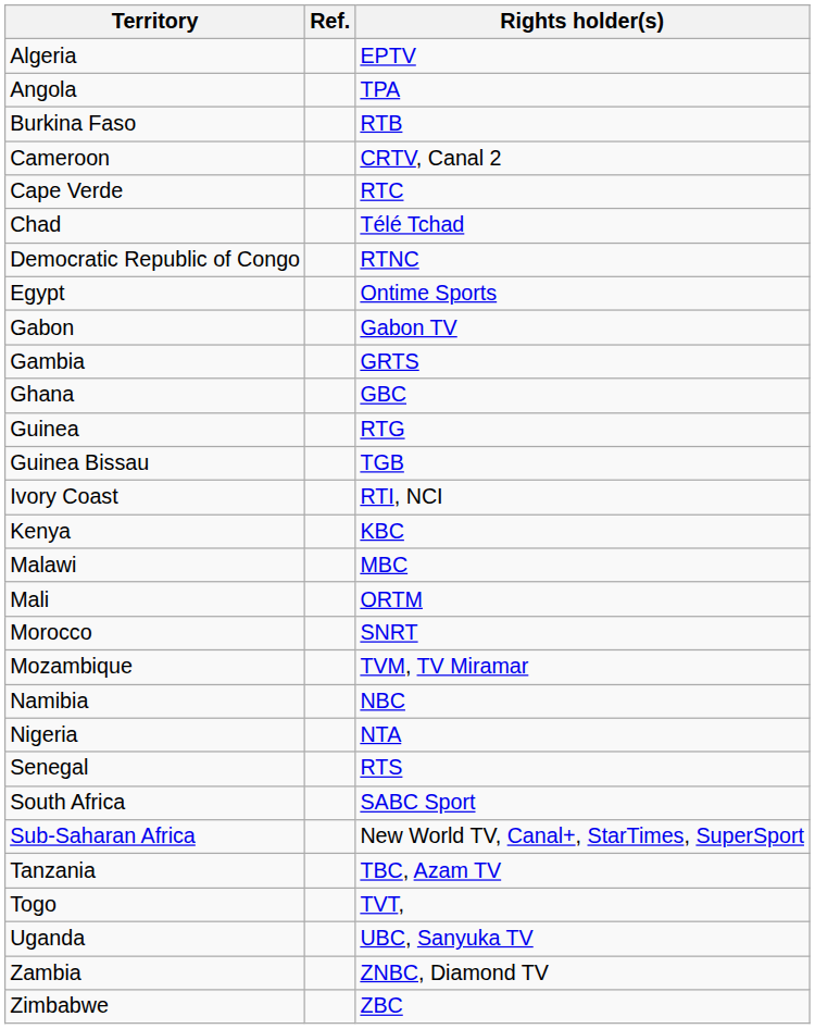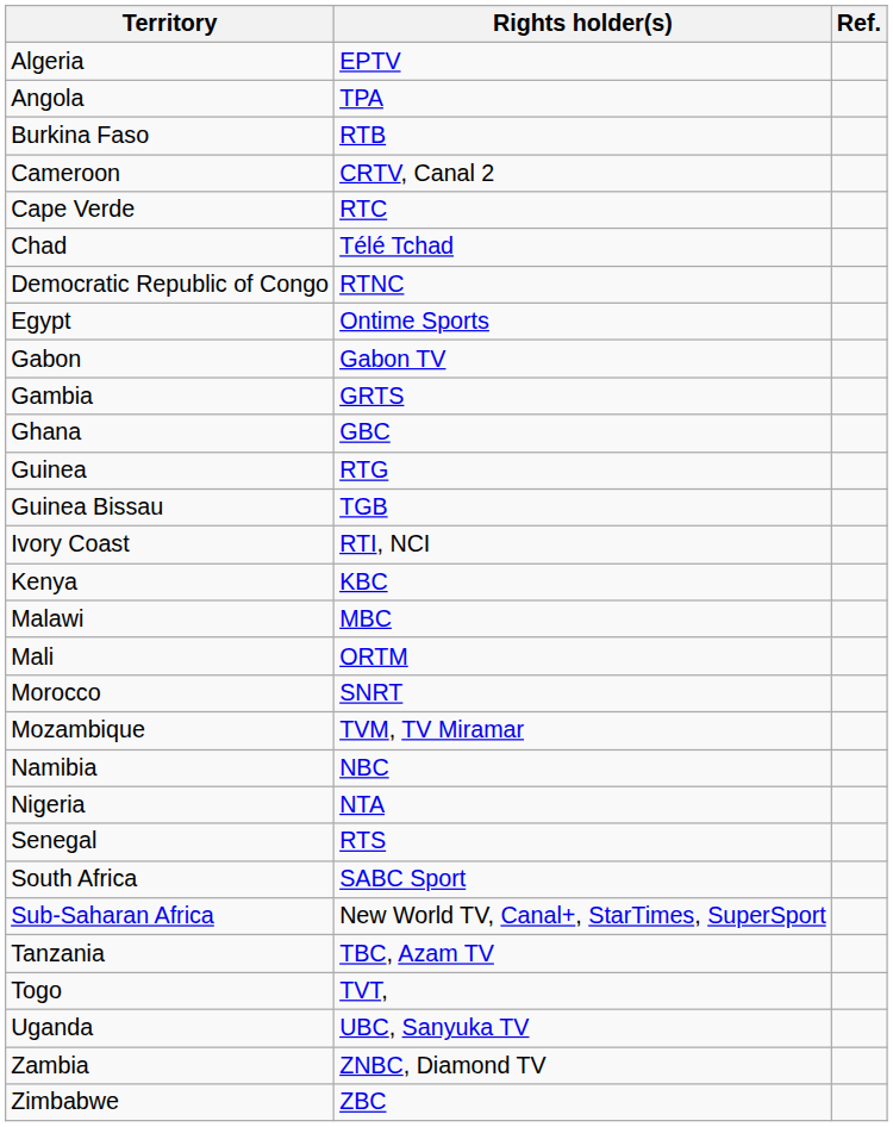 <table class="wikitable">
 <tr>
 <th>Territory</th>
+<th>Rights holder(s)</th>
 <th>Ref.</th>
-<th>Rights holder(s)</th>
 </tr>
 <tr>
 <td> Algeria</td>
+<td><a href='#'>EPTV</a></td>
 <td></td>
-<td><a href='#'>EPTV</a></td>
 </tr>
 <tr>
 <td> Angola</td>
+<td><a href='#'>TPA</a></td>
 <td></td>
-<td><a href='#'>TPA</a></td>
 </tr>
 <tr>
 <td> Burkina Faso</td>
+<td><a href='#'>RTB</a></td>
 <td></td>
-<td><a href='#'>RTB</a></td>
 </tr>
 <tr>
 <td> Cameroon</td>
+<td><a href='#'>CRTV</a>, Canal 2</td>
 <td></td>
-<td><a href='#'>CRTV</a>, Canal 2</td>
 </tr>
 <tr>
 <td> Cape Verde</td>
+<td><a href='#'>RTC</a></td>
 <td></td>
-<td><a href='#'>RTC</a></td>
 </tr>
 <tr>
 <td> Chad</td>
+<td><a href='#'>Télé Tchad</a></td>
 <td></td>
-<td><a href='#'>Télé Tchad</a></td>
 </tr>
 <tr>
 <td> Democratic Republic of Congo</td>
+<td><a href='#'>RTNC</a></td>
 <td></td>
-<td><a href='#'>RTNC</a></td>
 </tr>
 <tr>
 <td> Egypt</td>
+<td><a href='#'>Ontime Sports</a></td>
 <td></td>
-<td><a href='#'>Ontime Sports</a></td>
 </tr>
 <tr>
 <td> Gabon</td>
+<td><a href='#'>Gabon TV</a></td>
 <td></td>
-<td><a href='#'>Gabon TV</a></td>
 </tr>
 <tr>
 <td> Gambia</td>
+<td><a href='#'>GRTS</a></td>
 <td></td>
-<td><a href='#'>GRTS</a></td>
 </tr>
 <tr>
 <td> Ghana</td>
+<td><a href='#'>GBC</a></td>
 <td></td>
-<td><a href='#'>GBC</a></td>
 </tr>
 <tr>
 <td> Guinea</td>
+<td><a href='#'>RTG</a></td>
 <td></td>
-<td><a href='#'>RTG</a></td>
 </tr>
 <tr>
 <td> Guinea Bissau</td>
+<td><a href='#'>TGB</a></td>
 <td></td>
-<td><a href='#'>TGB</a></td>
 </tr>
 <tr>
 <td> Ivory Coast</td>
+<td><a href='#'>RTI</a>, NCI</td>
 <td></td>
-<td><a href='#'>RTI</a>, NCI</td>
 </tr>
 <tr>
 <td> Kenya</td>
+<td><a href='#'>KBC</a></td>
 <td></td>
-<td><a href='#'>KBC</a></td>
 </tr>
 <tr>
 <td> Malawi</td>
+<td><a href='#'>MBC</a></td>
 <td></td>
-<td><a href='#'>MBC</a></td>
 </tr>
 <tr>
 <td> Mali</td>
+<td><a href='#'>ORTM</a></td>
 <td></td>
-<td><a href='#'>ORTM</a></td>
 </tr>
 <tr>
 <td> Morocco</td>
+<td><a href='#'>SNRT</a></td>
 <td></td>
-<td><a href='#'>SNRT</a></td>
 </tr>
 <tr>
 <td> Mozambique</td>
+<td><a href='#'>TVM</a>, <a href='#'>TV Miramar</a></td>
 <td></td>
-<td><a href='#'>TVM</a>, <a href='#'>TV Miramar</a></td>
 </tr>
 <tr>
 <td> Namibia</td>
+<td><a href='#'>NBC</a></td>
 <td></td>
-<td><a href='#'>NBC</a></td>
 </tr>
 <tr>
 <td> Nigeria</td>
+<td><a href='#'>NTA</a></td>
 <td></td>
-<td><a href='#'>NTA</a></td>
 </tr>
 <tr>
 <td> Senegal</td>
+<td><a href='#'>RTS</a></td>
 <td></td>
-<td><a href='#'>RTS</a></td>
 </tr>
 <tr>
 <td> South Africa</td>
+<td><a href='#'>SABC Sport</a></td>
 <td></td>
-<td><a href='#'>SABC Sport</a></td>
 </tr>
 <tr>
 <td> <a href='#'>Sub-Saharan Africa</a></td>
+<td>New World TV, <a href='#'>Canal+</a>, <a href='#'>StarTimes</a>, <a href='#'>SuperSport</a></td>
 <td></td>
-<td>New World TV, <a href='#'>Canal+</a>, <a href='#'>StarTimes</a>, <a href='#'>SuperSport</a></td>
 </tr>
 <tr>
 <td> Tanzania</td>
+<td><a href='#'>TBC</a>, <a href='#'>Azam TV</a></td>
 <td></td>
-<td><a href='#'>TBC</a>, <a href='#'>Azam TV</a></td>
 </tr>
 <tr>
 <td> Togo</td>
+<td><a href='#'>TVT</a>, </td>
 <td></td>
-<td><a href='#'>TVT</a>, </td>
 </tr>
 <tr>
 <td> Uganda</td>
+<td><a href='#'>UBC</a>, <a href='#'>Sanyuka TV</a></td>
 <td></td>
-<td><a href='#'>UBC</a>, <a href='#'>Sanyuka TV</a></td>
 </tr>
 <tr>
 <td> Zambia</td>
+<td><a href='#'>ZNBC</a>, Diamond TV</td>
 <td></td>
-<td><a href='#'>ZNBC</a>, Diamond TV</td>
 </tr>
 <tr>
 <td> Zimbabwe</td>
+<td><a href='#'>ZBC</a></td>
 <td></td>
-<td><a href='#'>ZBC</a></td>
 </tr>
 </table>
